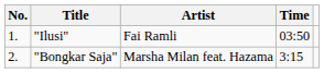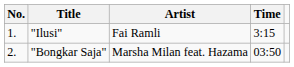 <table class="wikitable">
 <tr>
 <th>No.</th>
 <th>Title</th>
 <th>Artist</th>
 <th>Time</th>
 <td></td>
 </tr>
 <tr>
 <td>1.</td>
 <td>"Ilusi"</td>
 <td>Fai Ramli</td>
-<td>03:50</td>
+<td>3:15</td>
 <td></td>
 </tr>
 <tr>
 <td>2.</td>
 <td>"Bongkar Saja"</td>
 <td>Marsha Milan feat. Hazama</td>
-<td>3:15</td>
+<td>03:50</td>
 <td></td>
 </tr>
 </table>
